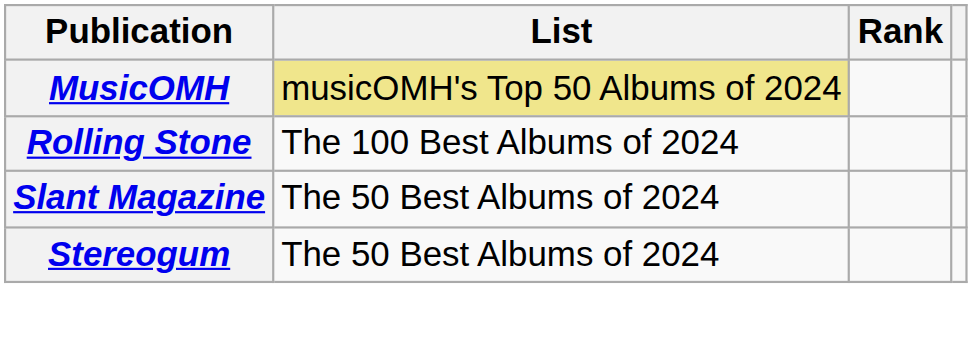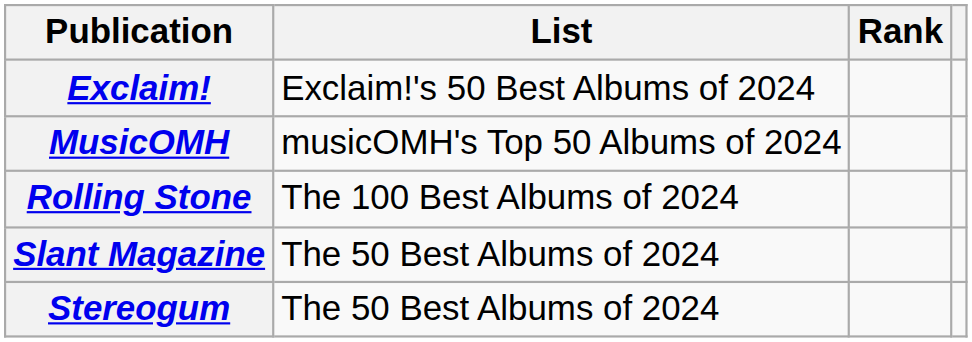 <table class="wikitable sortable plainrowheaders">
 <tr>
 <th scope="col">Publication</th>
 <th scope="col">List</th>
 <th scope="col">Rank</th>
 <th scope="col" class="unsortable"></th>
 </tr>
 <tr>
+<th scope="row"><em><a href='#'>Exclaim!</a></em></th>
+<td>Exclaim!'s 50 Best Albums of 2024</td>
+<td></td>
+<td></td>
+</tr>
+<tr>
 <th scope="row"><em><a href='#'>MusicOMH</a></em></th>
-<td style="background: khaki;">musicOMH's Top 50 Albums of 2024</td>
+<td>musicOMH's Top 50 Albums of 2024</td>
 <td></td>
 <td></td>
 </tr>
 <tr>
 <th scope="row"><em><a href='#'>Rolling Stone</a></em></th>
 <td>The 100 Best Albums of 2024</td>
 <td></td>
 <td></td>
 </tr>
 <tr>
 <th scope="row"><em><a href='#'>Slant Magazine</a></em></th>
 <td>The 50 Best Albums of 2024</td>
 <td></td>
 <td></td>
 </tr>
 <tr>
 <th scope="row"><em><a href='#'>Stereogum</a></em></th>
 <td>The 50 Best Albums of 2024</td>
 <td></td>
 <td></td>
 </tr>
 </table>
